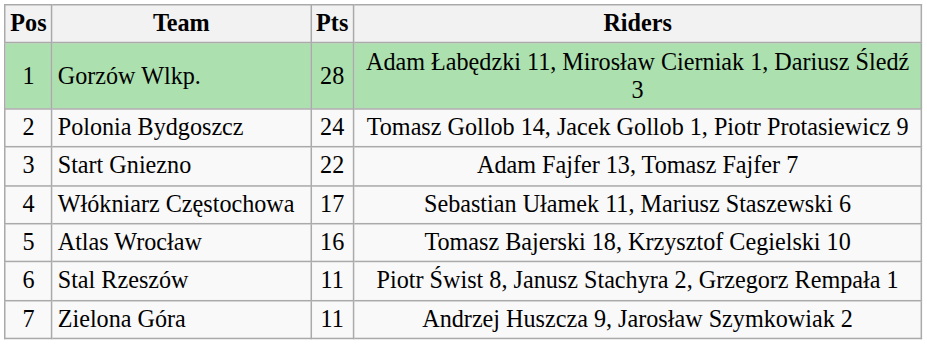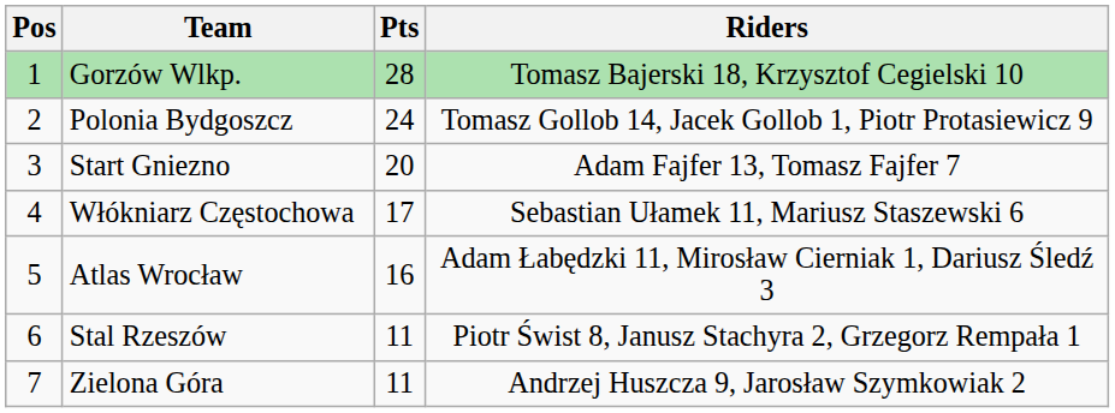 <table class="wikitable" style="font-size: 100%">
 <tr>
 <th width=20>Pos</th>
 <th width=200>Team</th>
 <th width=20>Pts</th>
 <th width=500>Riders</th>
 </tr>
 <tr align=center style="background:#ACE1AF;">
 <td>1</td>
 <td align="left">Gorzów Wlkp.</td>
 <td>28</td>
-<td>Adam Łabędzki 11, Mirosław Cierniak 1, Dariusz Śledź 3</td>
+<td>Tomasz Bajerski 18, Krzysztof Cegielski 10</td>
 </tr>
 <tr align=center>
 <td>2</td>
 <td align="left">Polonia Bydgoszcz</td>
 <td>24</td>
 <td>Tomasz Gollob 14, Jacek Gollob 1, Piotr Protasiewicz 9</td>
 </tr>
 <tr align=center>
 <td>3</td>
 <td align="left">Start Gniezno</td>
-<td>22</td>
+<td>20</td>
 <td>Adam Fajfer 13, Tomasz Fajfer 7</td>
 </tr>
 <tr align=center>
 <td>4</td>
 <td align="left">Włókniarz Częstochowa</td>
 <td>17</td>
 <td>Sebastian Ułamek 11, Mariusz Staszewski 6</td>
 </tr>
 <tr align=center>
 <td>5</td>
 <td align="left">Atlas Wrocław</td>
 <td>16</td>
-<td>Tomasz Bajerski 18, Krzysztof Cegielski 10</td>
+<td>Adam Łabędzki 11, Mirosław Cierniak 1, Dariusz Śledź 3</td>
 </tr>
 <tr align=center>
 <td>6</td>
 <td align="left">Stal Rzeszów</td>
 <td>11</td>
 <td>Piotr Świst 8, Janusz Stachyra 2, Grzegorz Rempała 1</td>
 </tr>
 <tr align=center>
 <td>7</td>
 <td align="left">Zielona Góra</td>
 <td>11</td>
 <td>Andrzej Huszcza 9, Jarosław Szymkowiak 2</td>
 </tr>
 </table>
